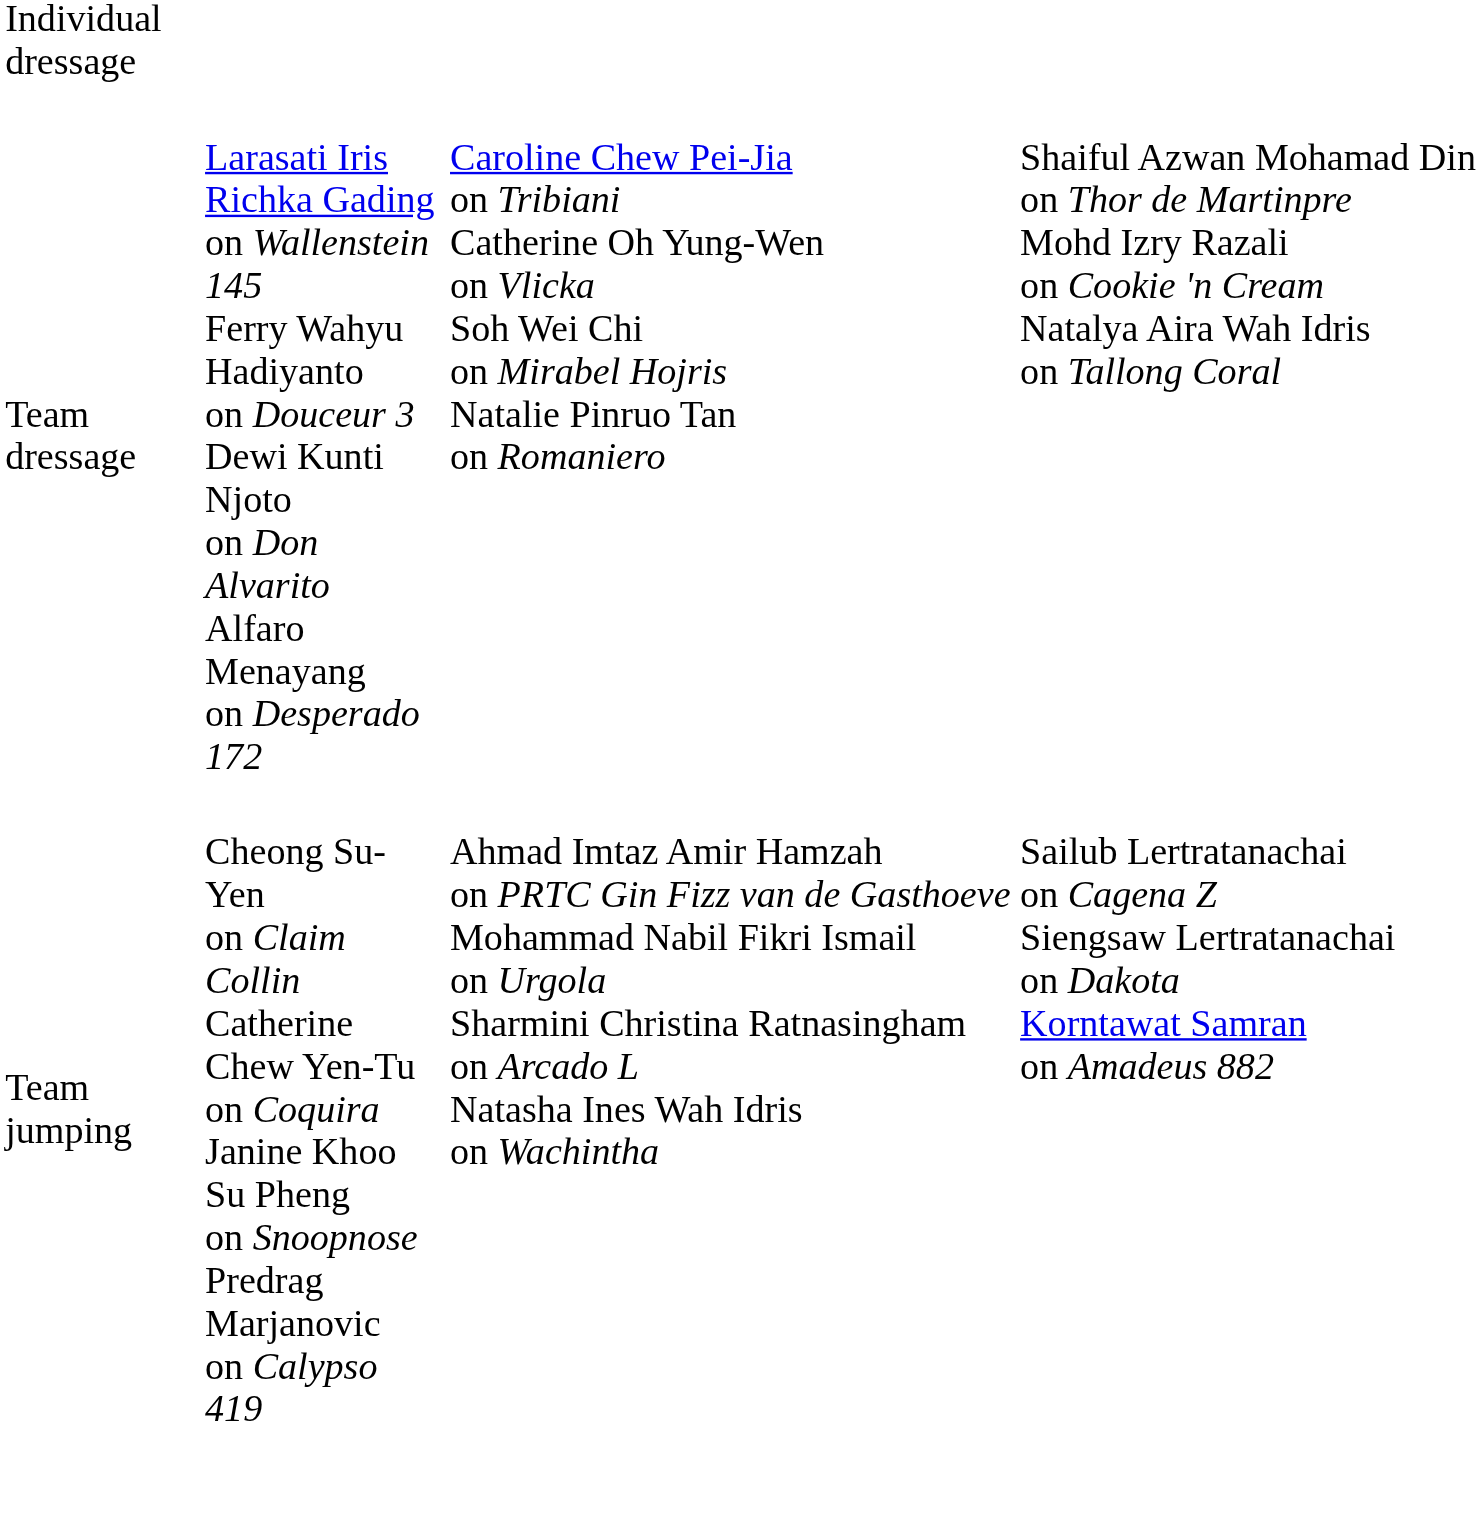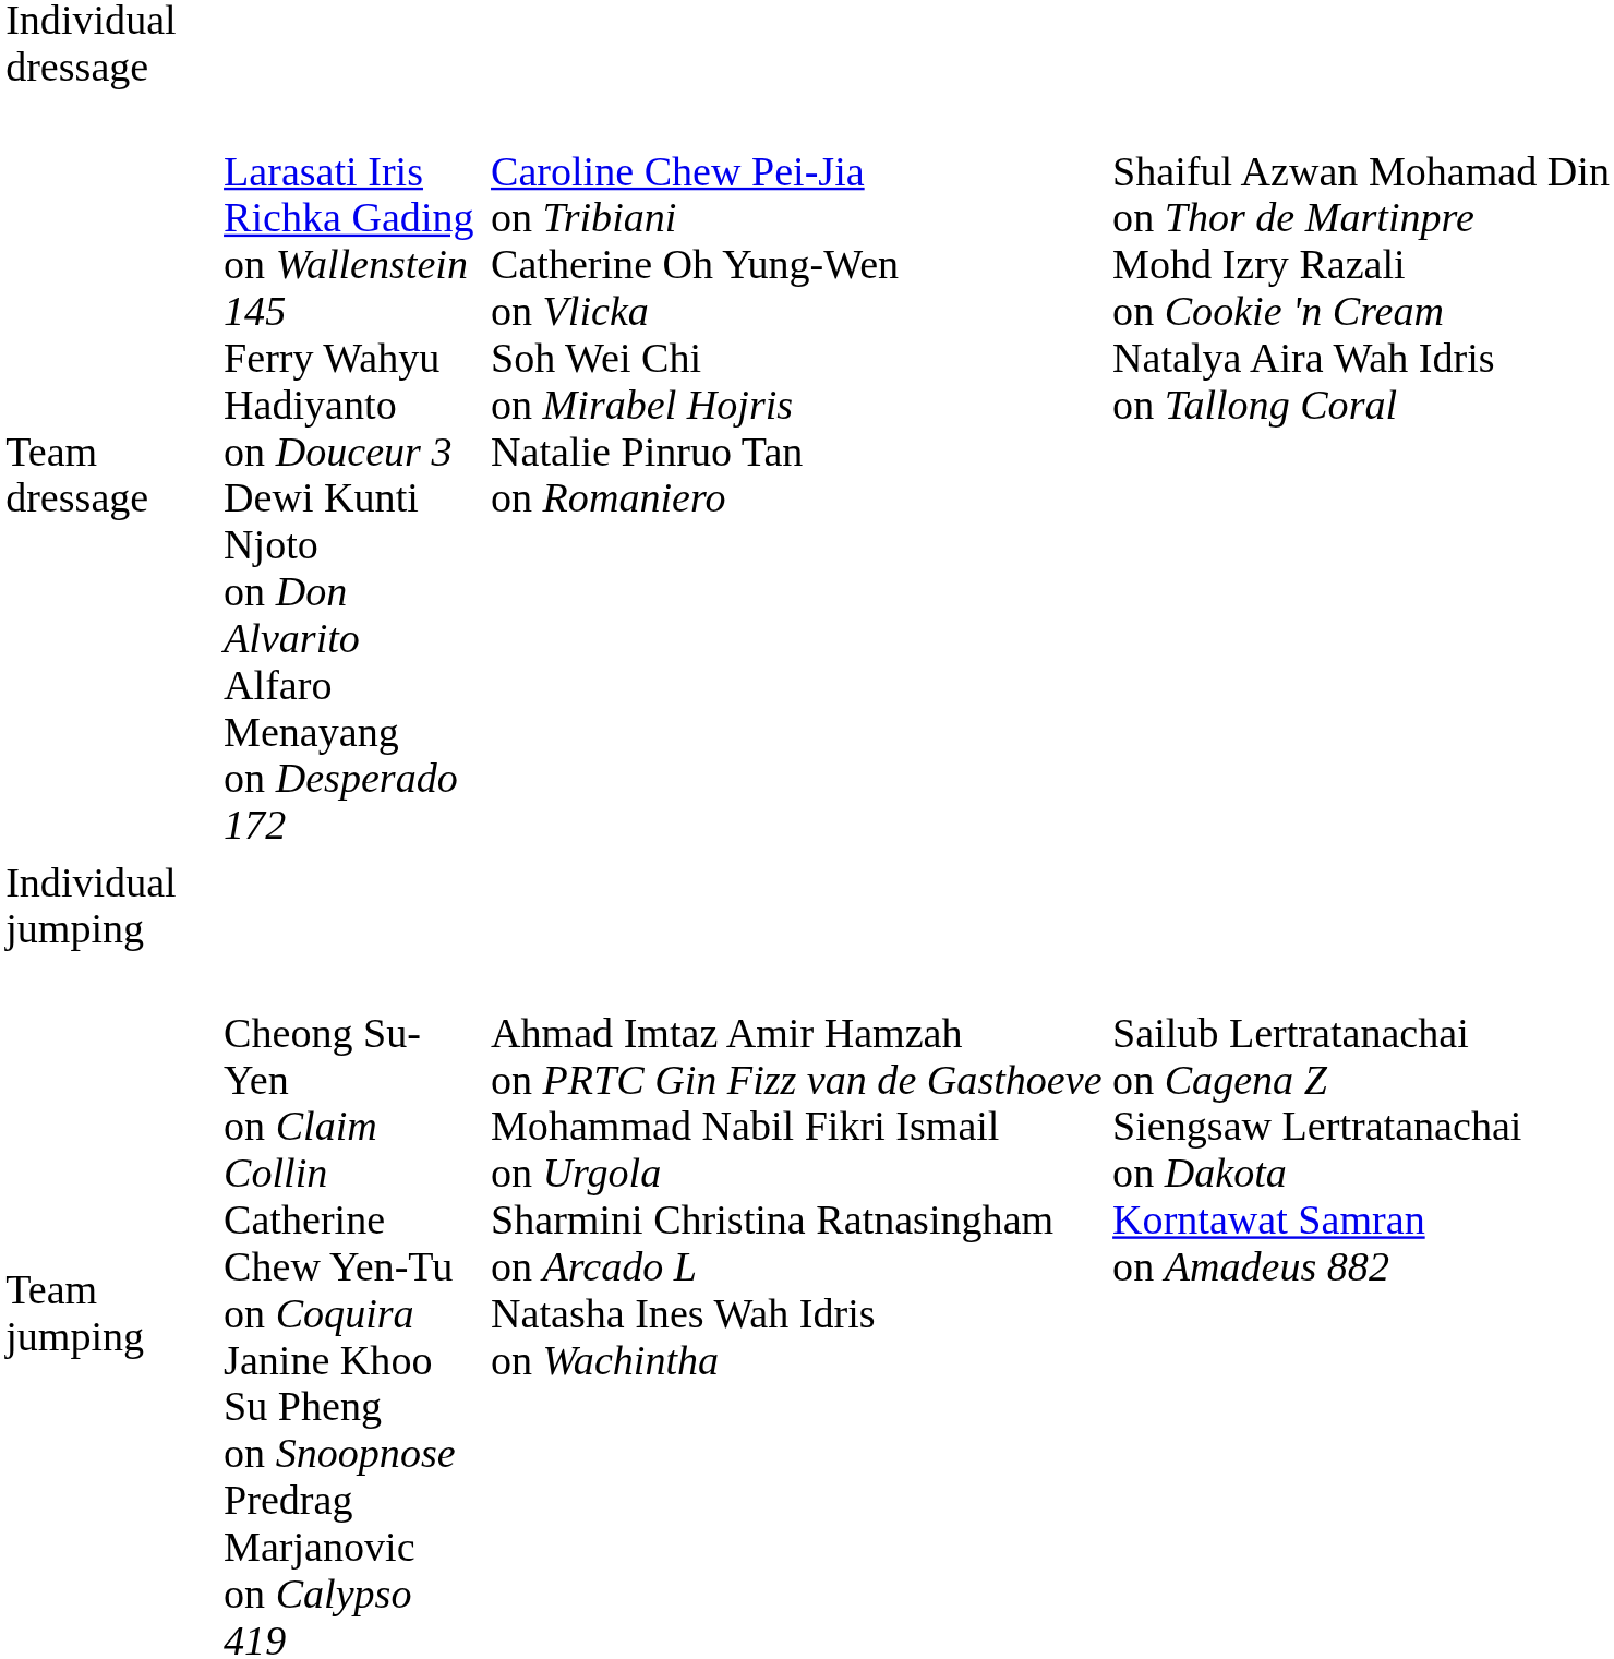 <table>
 <tr>
 <td>Individual dressage</td>
 <td></td>
 <td></td>
 <td></td>
 </tr>
 <tr>
 <td>Team dressage</td>
 <td valign=top><br><a href='#'>Larasati Iris Richka Gading</a><br>on <em>Wallenstein 145</em><br>Ferry Wahyu Hadiyanto<br>on <em>Douceur 3</em><br>Dewi Kunti Njoto<br>on <em>Don Alvarito</em><br>Alfaro Menayang<br>on <em>Desperado 172</em></td>
 <td valign=top><br><a href='#'>Caroline Chew Pei-Jia</a><br>on <em>Tribiani</em><br>Catherine Oh Yung-Wen<br>on <em>Vlicka</em><br>Soh Wei Chi<br>on <em>Mirabel Hojris</em><br>Natalie Pinruo Tan<br>on <em>Romaniero</em></td>
 <td valign=top nowrap><br>Shaiful Azwan Mohamad Din<br>on <em>Thor de Martinpre</em><br>Mohd Izry Razali<br>on <em>Cookie 'n Cream</em><br>Natalya Aira Wah Idris<br>on <em>Tallong Coral</em></td>
 </tr>
 <tr>
+<td>Individual jumping</td>
+<td nowrap></td>
+<td></td>
+<td></td>
+</tr>
+<tr>
 <td>Team jumping</td>
 <td valign=top><br>Cheong Su-Yen<br>on <em>Claim Collin</em><br>Catherine Chew Yen-Tu<br>on <em>Coquira</em><br>Janine Khoo Su Pheng<br>on <em>Snoopnose</em><br>Predrag Marjanovic<br>on <em>Calypso 419</em></td>
 <td valign=top nowrap><br>Ahmad Imtaz Amir Hamzah<br>on <em>PRTC Gin Fizz van de Gasthoeve</em><br>Mohammad Nabil Fikri Ismail<br>on <em>Urgola</em><br>Sharmini Christina Ratnasingham<br>on <em>Arcado L</em><br>Natasha Ines Wah Idris<br>on <em>Wachintha</em></td>
 <td valign=top><br>Sailub Lertratanachai<br>on <em>Cagena Z</em><br>Siengsaw Lertratanachai<br>on <em>Dakota</em><br><a href='#'>Korntawat Samran</a><br>on <em>Amadeus 882</em></td>
 </tr>
 </table>
